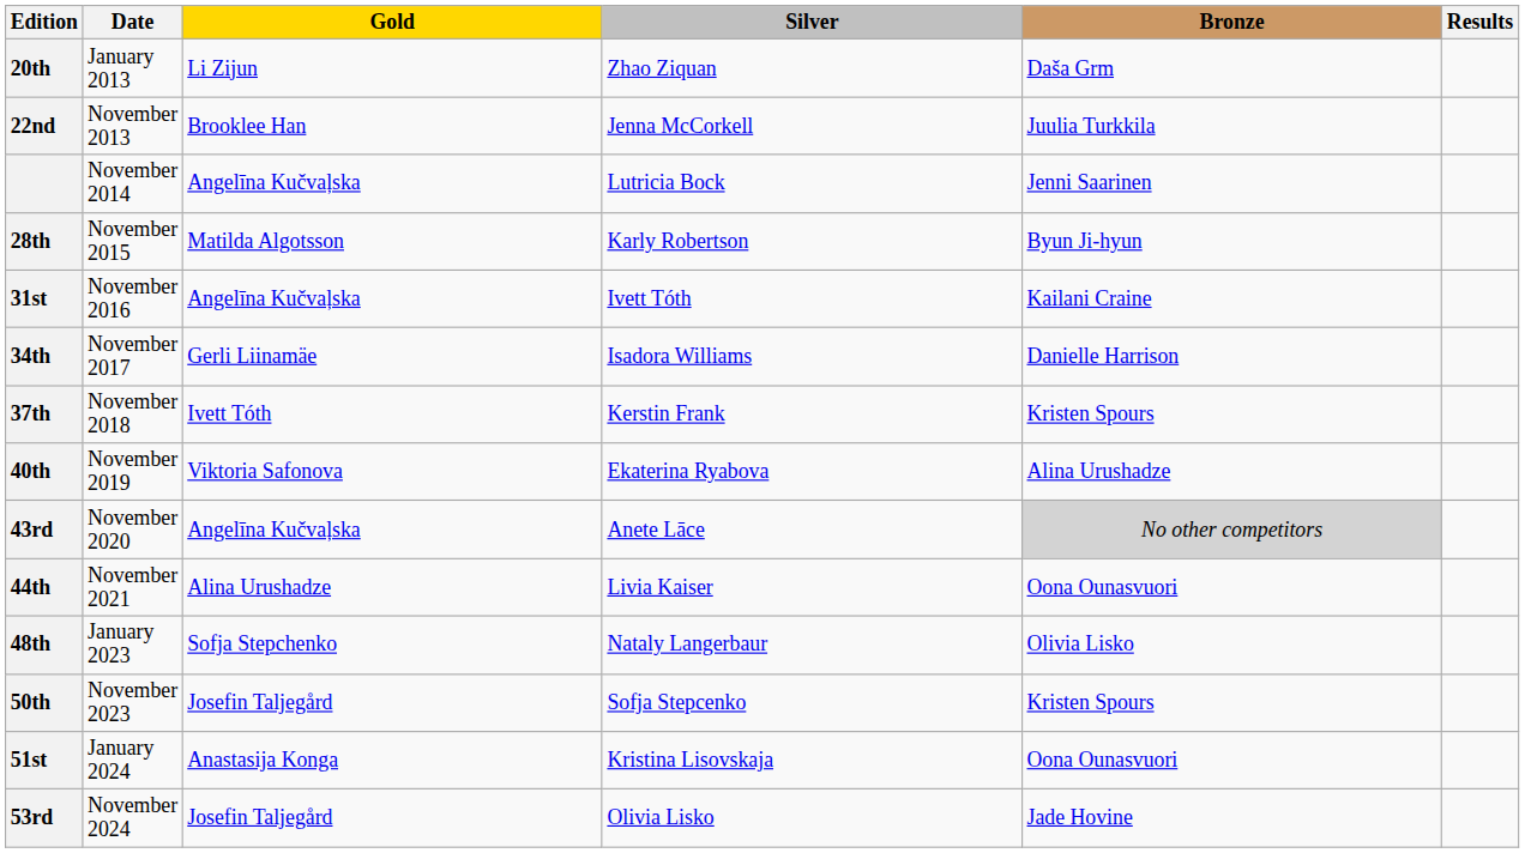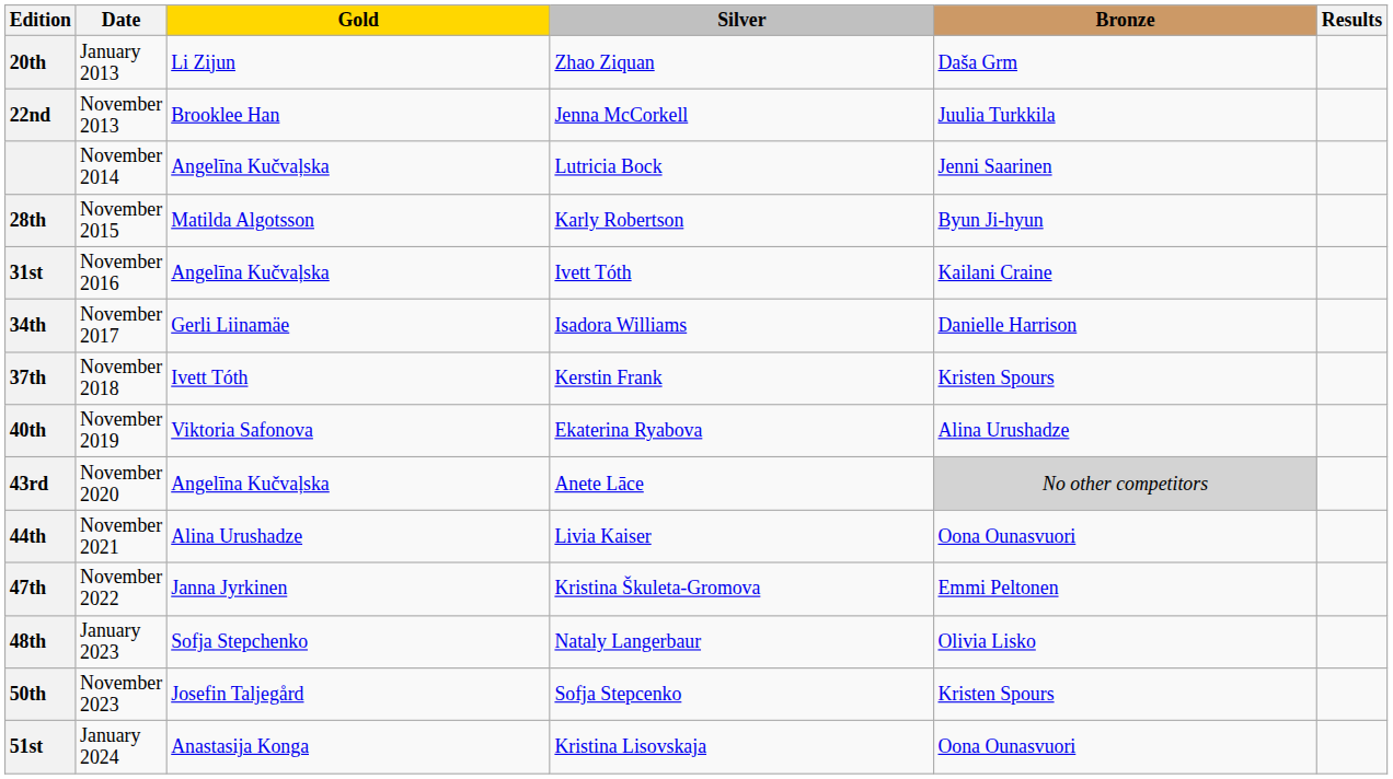 <table class="wikitable unsortable" style="text-align:left; width:90%;">
 <tr>
 <th scope="col" style="text-align:center;">Edition</th>
 <th scope="col" style="text-align:center;">Date</th>
 <td scope="col" style="text-align:center; width:30%; background:gold"><strong>Gold</strong></td>
 <td scope="col" style="text-align:center; width:30%; background:silver"><strong>Silver</strong></td>
 <td scope="col" style="text-align:center; width:30%; background:#c96"><strong>Bronze</strong></td>
 <th scope="col" style="text-align:center;">Results</th>
 </tr>
 <tr>
 <th scope="row" style="text-align:left">20th</th>
 <td>January 2013</td>
 <td> <a href='#'>Li Zijun</a></td>
 <td> <a href='#'>Zhao Ziquan</a></td>
 <td> <a href='#'>Daša Grm</a></td>
 <td></td>
 </tr>
 <tr>
 <th scope="row" style="text-align:left">22nd</th>
 <td>November 2013</td>
 <td> <a href='#'>Brooklee Han</a></td>
 <td> <a href='#'>Jenna McCorkell</a></td>
 <td> <a href='#'>Juulia Turkkila</a></td>
 <td></td>
 </tr>
 <tr>
 <th scope="row" style="text-align:left"></th>
 <td>November 2014</td>
 <td> <a href='#'>Angelīna Kučvaļska</a></td>
 <td> <a href='#'>Lutricia Bock</a></td>
 <td> <a href='#'>Jenni Saarinen</a></td>
 <td></td>
 </tr>
 <tr>
 <th scope="row" style="text-align:left">28th</th>
 <td>November 2015</td>
 <td> <a href='#'>Matilda Algotsson</a></td>
 <td> <a href='#'>Karly Robertson</a></td>
 <td> <a href='#'>Byun Ji-hyun</a></td>
 <td></td>
 </tr>
 <tr>
 <th scope="row" style="text-align:left">31st</th>
 <td>November 2016</td>
 <td> <a href='#'>Angelīna Kučvaļska</a></td>
 <td> <a href='#'>Ivett Tóth</a></td>
 <td> <a href='#'>Kailani Craine</a></td>
 <td></td>
 </tr>
 <tr>
 <th scope="row" style="text-align:left">34th</th>
 <td>November 2017</td>
 <td> <a href='#'>Gerli Liinamäe</a></td>
 <td> <a href='#'>Isadora Williams</a></td>
 <td> <a href='#'>Danielle Harrison</a></td>
 <td></td>
 </tr>
 <tr>
 <th scope="row" style="text-align:left">37th</th>
 <td>November 2018</td>
 <td> <a href='#'>Ivett Tóth</a></td>
 <td> <a href='#'>Kerstin Frank</a></td>
 <td> <a href='#'>Kristen Spours</a></td>
 <td></td>
 </tr>
 <tr>
 <th scope="row" style="text-align:left">40th</th>
 <td>November 2019</td>
 <td> <a href='#'>Viktoria Safonova</a></td>
 <td> <a href='#'>Ekaterina Ryabova</a></td>
 <td> <a href='#'>Alina Urushadze</a></td>
 <td></td>
 </tr>
 <tr>
 <th scope="row" style="text-align:left">43rd</th>
 <td>November 2020</td>
 <td> <a href='#'>Angelīna Kučvaļska</a></td>
 <td> <a href='#'>Anete Lāce</a></td>
 <td align="center" bgcolor="lightgray"><em>No other competitors</em></td>
 <td></td>
 </tr>
 <tr>
 <th scope="row" style="text-align:left">44th</th>
 <td>November 2021</td>
 <td> <a href='#'>Alina Urushadze</a></td>
 <td> <a href='#'>Livia Kaiser</a></td>
 <td> <a href='#'>Oona Ounasvuori</a></td>
 <td></td>
 </tr>
 <tr>
+<th scope="row" style="text-align:left">47th</th>
+<td>November 2022</td>
+<td> <a href='#'>Janna Jyrkinen</a></td>
+<td> <a href='#'>Kristina Škuleta-Gromova</a></td>
+<td> <a href='#'>Emmi Peltonen</a></td>
+<td></td>
+</tr>
+<tr>
 <th scope="row" style="text-align:left">48th</th>
 <td>January 2023</td>
 <td> <a href='#'>Sofja Stepchenko</a></td>
 <td> <a href='#'>Nataly Langerbaur</a></td>
 <td> <a href='#'>Olivia Lisko</a></td>
 <td></td>
 </tr>
 <tr>
 <th scope="row" style="text-align:left">50th</th>
 <td>November 2023</td>
 <td> <a href='#'>Josefin Taljegård</a></td>
 <td> <a href='#'>Sofja Stepcenko</a></td>
 <td> <a href='#'>Kristen Spours</a></td>
 <td></td>
 </tr>
 <tr>
 <th scope="row" style="text-align:left">51st</th>
 <td>January 2024</td>
 <td> <a href='#'>Anastasija Konga</a></td>
 <td> <a href='#'>Kristina Lisovskaja</a></td>
 <td> <a href='#'>Oona Ounasvuori</a></td>
 <td></td>
 </tr>
-<tr>
-<th scope="row" style="text-align:left">53rd</th>
-<td>November 2024</td>
-<td> <a href='#'>Josefin Taljegård</a></td>
-<td> <a href='#'>Olivia Lisko</a></td>
-<td> <a href='#'>Jade Hovine</a></td>
-<td></td>
-</tr>
 </table>
